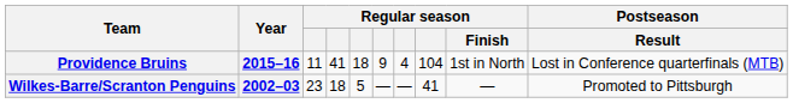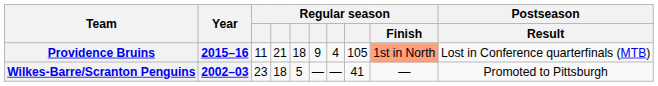 <table class="wikitable" style="font-size:95%; text-align:center;">
 <tr>
 <th rowspan="2">Team</th>
 <th rowspan="2">Year</th>
 <th colspan="7">Regular season</th>
 <th>Postseason</th>
 </tr>
 <tr>
 <th></th>
 <th></th>
 <th></th>
 <th></th>
 <th></th>
 <th></th>
 <th>Finish</th>
 <th>Result</th>
 </tr>
 <tr>
 <th><a href='#'>Providence Bruins</a></th>
 <th><a href='#'>2015–16</a></th>
 <td>11</td>
-<td>41</td>
+<td>21</td>
 <td>18</td>
 <td>9</td>
 <td>4</td>
-<td>104</td>
-<td>1st in North</td>
+<td>105</td>
+<td style="background: lightsalmon;">1st in North</td>
 <td>Lost in Conference quarterfinals (<a href='#'>MTB</a>)</td>
 </tr>
 <tr>
 <th><a href='#'>Wilkes-Barre/Scranton Penguins</a></th>
 <th><a href='#'>2002–03</a></th>
 <td>23</td>
 <td>18</td>
 <td>5</td>
 <td>—</td>
 <td>—</td>
 <td>41</td>
 <td>—</td>
 <td>Promoted to Pittsburgh</td>
 </tr>
 </table>
